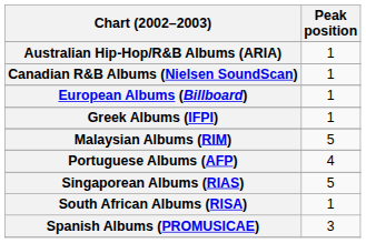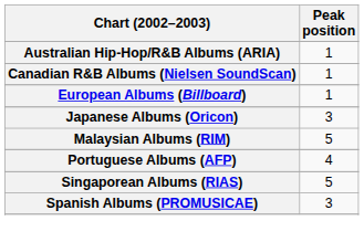 <table class="wikitable sortable plainrowheaders" style="text-align:center;">
 <tr>
 <th>Chart (2002–2003)</th>
 <th>Peak<br>position</th>
 </tr>
 <tr>
 </tr>
 <tr>
 <th scope="row">Australian Hip-Hop/R&B Albums (ARIA)</th>
 <td>1</td>
 </tr>
 <tr>
 </tr>
 <tr>
 </tr>
 <tr>
 </tr>
 <tr>
 </tr>
 <tr>
 <th scope="row">Canadian R&B Albums (<a href='#'>Nielsen SoundScan</a>)</th>
 <td style="text-align:center;">1</td>
 </tr>
 <tr>
 </tr>
 <tr>
 </tr>
 <tr>
 <th scope="row"><a href='#'>European Albums</a> (<em><a href='#'>Billboard</a></em>)</th>
 <td>1</td>
 </tr>
 <tr>
 </tr>
 <tr>
 </tr>
 <tr>
 </tr>
 <tr>
-<th scope="row">Greek Albums (<a href='#'>IFPI</a>)</th>
-<td>1</td>
 </tr>
 <tr>
 </tr>
 <tr>
 </tr>
 <tr>
+<th scope="row">Japanese Albums (<a href='#'>Oricon</a>)</th>
+<td>3</td>
 </tr>
 <tr>
 <th scope="row">Malaysian Albums (<a href='#'>RIM</a>)</th>
 <td>5</td>
 </tr>
 <tr>
 </tr>
 <tr>
 </tr>
 <tr>
 </tr>
 <tr>
 <th scope="row">Portuguese Albums (<a href='#'>AFP</a>)</th>
 <td>4</td>
 </tr>
 <tr>
 </tr>
 <tr>
 <th scope="row">Singaporean Albums (<a href='#'>RIAS</a>)</th>
 <td align="center">5</td>
 </tr>
 <tr>
-<th scope="row">South African Albums (<a href='#'>RISA</a>)</th>
-<td>1</td>
-</tr>
-<tr>
 <th scope="row">Spanish Albums (<a href='#'>PROMUSICAE</a>)</th>
 <td>3</td>
 </tr>
 <tr>
 </tr>
 <tr>
 </tr>
 <tr>
 </tr>
 <tr>
 </tr>
 <tr>
 </tr>
 <tr>
 </tr>
 </table>
